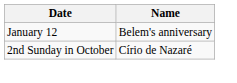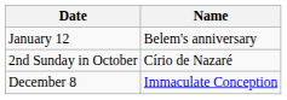 <table class="wikitable">
 <tr>
 <th>Date</th>
 <th>Name</th>
 </tr>
 <tr>
 <td>January 12</td>
 <td>Belem's anniversary</td>
 </tr>
 <tr>
 <td>2nd Sunday in October</td>
 <td>Círio de Nazaré</td>
 </tr>
+<tr>
+<td>December 8</td>
+<td><a href='#'>Immaculate Conception</a></td>
+</tr>
 </table>
